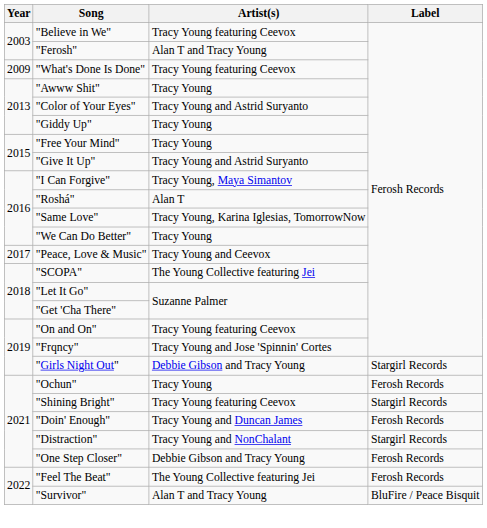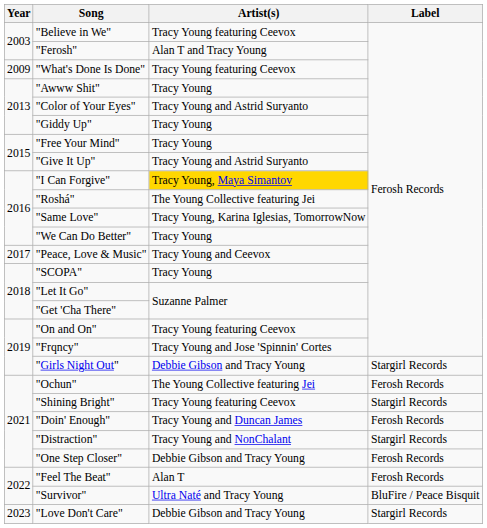 <table class="wikitable">
 <tr>
 <th>Year</th>
 <th>Song</th>
 <th>Artist(s)</th>
 <th>Label</th>
 </tr>
 <tr>
 <td rowspan="2">2003</td>
 <td>"Believe in We"</td>
 <td>Tracy Young featuring Ceevox</td>
 <td rowspan="18">Ferosh Records</td>
 </tr>
 <tr>
 <td>"Ferosh"</td>
 <td>Alan T and Tracy Young</td>
 </tr>
 <tr>
 <td>2009</td>
 <td>"What's Done Is Done"</td>
 <td>Tracy Young featuring Ceevox</td>
 </tr>
 <tr>
 <td rowspan="3">2013</td>
 <td>"Awww Shit"</td>
 <td>Tracy Young</td>
 </tr>
 <tr>
 <td>"Color of Your Eyes"</td>
 <td>Tracy Young and Astrid Suryanto</td>
 </tr>
 <tr>
 <td>"Giddy Up"</td>
 <td>Tracy Young</td>
 </tr>
 <tr>
 <td rowspan="2">2015</td>
 <td>"Free Your Mind"</td>
 <td>Tracy Young</td>
 </tr>
 <tr>
 <td>"Give It Up"</td>
 <td>Tracy Young and Astrid Suryanto</td>
 </tr>
 <tr>
 <td rowspan="4">2016</td>
 <td>"I Can Forgive"</td>
-<td>Tracy Young, <a href='#'>Maya Simantov</a></td>
+<td style="background: gold;">Tracy Young, <a href='#'>Maya Simantov</a></td>
 </tr>
 <tr>
 <td>"Roshá"</td>
-<td>Alan T</td>
+<td>The Young Collective featuring Jei</td>
 </tr>
 <tr>
 <td>"Same Love"</td>
 <td>Tracy Young, Karina Iglesias, TomorrowNow</td>
 </tr>
 <tr>
 <td>"We Can Do Better"</td>
 <td>Tracy Young</td>
 </tr>
 <tr>
 <td>2017</td>
 <td>"Peace, Love & Music"</td>
 <td>Tracy Young and Ceevox</td>
 </tr>
 <tr>
 <td rowspan="3">2018</td>
 <td>"SCOPA"</td>
-<td>The Young Collective featuring <a href='#'>Jei</a></td>
+<td>Tracy Young</td>
 </tr>
 <tr>
 <td>"Let It Go"</td>
 <td rowspan="2">Suzanne Palmer</td>
 </tr>
 <tr>
 <td>"Get 'Cha There"</td>
 </tr>
 <tr>
 <td rowspan="3">2019</td>
 <td>"On and On"</td>
 <td>Tracy Young featuring Ceevox</td>
 </tr>
 <tr>
 <td>"Frqncy"</td>
 <td>Tracy Young and Jose 'Spinnin' Cortes</td>
 </tr>
 <tr>
 <td>"<a href='#'>Girls Night Out</a>"</td>
 <td><a href='#'>Debbie Gibson</a> and Tracy Young</td>
 <td>Stargirl Records</td>
 </tr>
 <tr>
 <td rowspan="5">2021</td>
 <td>"Ochun"</td>
-<td>Tracy Young</td>
+<td>The Young Collective featuring <a href='#'>Jei</a></td>
 <td>Ferosh Records</td>
 </tr>
 <tr>
 <td>"Shining Bright"</td>
 <td>Tracy Young featuring Ceevox</td>
 <td>Stargirl Records</td>
 </tr>
 <tr>
 <td>"Doin' Enough"</td>
 <td>Tracy Young and <a href='#'>Duncan James</a></td>
 <td>Ferosh Records</td>
 </tr>
 <tr>
 <td>"Distraction"</td>
 <td>Tracy Young and <a href='#'>NonChalant</a></td>
 <td>Stargirl Records</td>
 </tr>
 <tr>
 <td>"One Step Closer"</td>
 <td>Debbie Gibson and Tracy Young</td>
 <td>Ferosh Records</td>
 </tr>
 <tr>
 <td rowspan="2">2022</td>
 <td>"Feel The Beat"</td>
-<td>The Young Collective featuring Jei</td>
+<td>Alan T</td>
 <td>Ferosh Records</td>
 </tr>
 <tr>
 <td>"Survivor"</td>
-<td>Alan T and Tracy Young</td>
+<td><a href='#'>Ultra Naté</a> and Tracy Young</td>
 <td>BluFire / Peace Bisquit</td>
 </tr>
+<tr>
+<td>2023</td>
+<td>"Love Don't Care"</td>
+<td>Debbie Gibson and Tracy Young</td>
+<td>Stargirl Records</td>
+</tr>
 </table>
